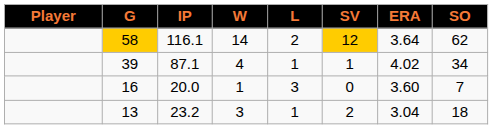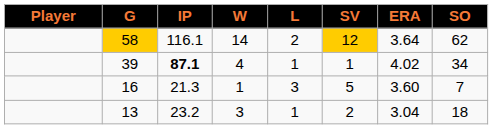 <table class="wikitable sortable">
 <tr>
 <th style="background:black;color:#f47937;" width="16%">Player</th>
 <th style="background:black;color:#f47937;" width="9%">G</th>
 <th style="background:black;color:#f47937;" width="9%">IP</th>
 <th style="background:black;color:#f47937;" width="9%">W</th>
 <th style="background:black;color:#f47937;" width="9%">L</th>
 <th style="background:black;color:#f47937;" width="9%">SV</th>
 <th style="background:black;color:#f47937;" width="9%">ERA</th>
 <th style="background:black;color:#f47937;" width="9%">SO</th>
 </tr>
 <tr align="center">
 <td></td>
 <td bgcolor="#FFCC00">58</td>
 <td>116.1</td>
 <td>14</td>
 <td>2</td>
 <td bgcolor="#FFCC00">12</td>
 <td>3.64</td>
 <td>62</td>
 </tr>
 <tr align="center">
 <td></td>
 <td>39</td>
-<td>87.1</td>
+<td><strong>87.1</strong></td>
 <td>4</td>
 <td>1</td>
 <td>1</td>
 <td>4.02</td>
 <td>34</td>
 </tr>
 <tr align="center">
 <td></td>
 <td>16</td>
-<td>20.0</td>
+<td>21.3</td>
 <td>1</td>
 <td>3</td>
-<td>0</td>
+<td>5</td>
 <td>3.60</td>
 <td>7</td>
 </tr>
 <tr align="center">
 <td></td>
 <td>13</td>
 <td>23.2</td>
 <td>3</td>
 <td>1</td>
 <td>2</td>
 <td>3.04</td>
 <td>18</td>
 </tr>
 </table>
